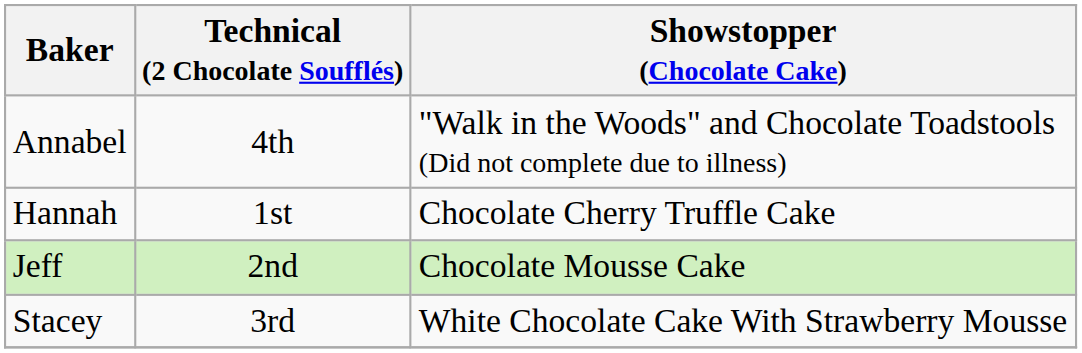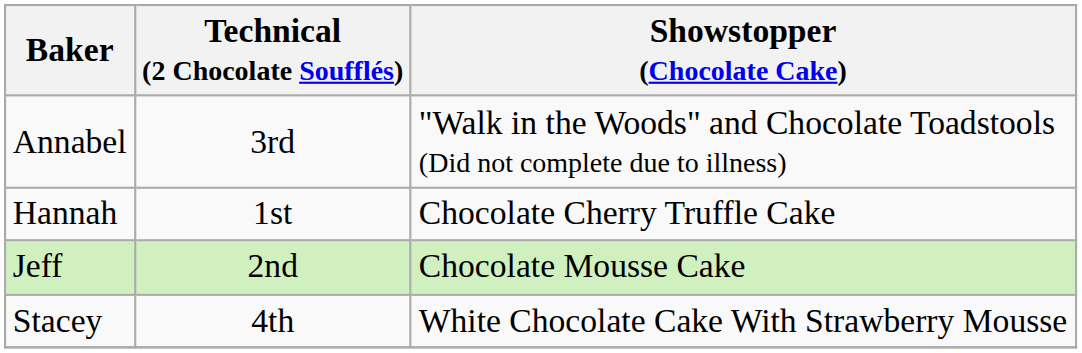 <table class="wikitable" style="text-align:center;">
 <tr>
 <th>Baker</th>
 <th>Technical<br><small>(2 Chocolate <a href='#'>Soufflés</a>)</small></th>
 <th>Showstopper<br><small>(<a href='#'>Chocolate Cake</a>)</small></th>
 </tr>
 <tr>
 <td align="left">Annabel</td>
-<td>4th</td>
+<td>3rd</td>
 <td align="left">"Walk in the Woods" and Chocolate Toadstools<br><small>(Did not complete due to illness)</small></td>
 </tr>
 <tr>
 <td align="left">Hannah</td>
 <td>1st</td>
 <td align="left">Chocolate Cherry Truffle Cake</td>
 </tr>
 <tr style="background:#d0f0c0;">
 <td align="left">Jeff</td>
 <td>2nd</td>
 <td align="left">Chocolate Mousse Cake</td>
 </tr>
 <tr>
 <td align="left">Stacey</td>
-<td>3rd</td>
+<td>4th</td>
 <td align="left">White Chocolate Cake With Strawberry Mousse</td>
 </tr>
 <tr>
 </tr>
 </table>
